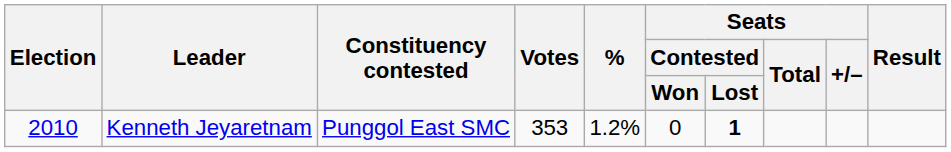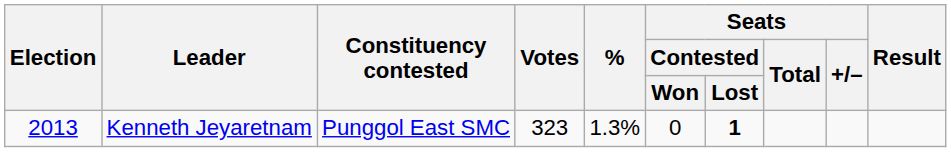 <table class=wikitable style="text-align: center;">
 <tr>
 <th rowspan=3>Election</th>
 <th rowspan=3>Leader</th>
 <th rowspan=3>Constituency<br>contested</th>
 <th rowspan=3>Votes</th>
 <th rowspan=3>%</th>
 <th colspan=4>Seats</th>
 <th rowspan=3>Result</th>
 </tr>
 <tr>
 <th colspan=2>Contested</th>
 <th rowspan=2>Total</th>
 <th rowspan=2>+/–</th>
 </tr>
 <tr>
 <th>Won</th>
 <th>Lost</th>
 </tr>
 <tr>
-<td><a href='#'>2010</a></td>
+<td><a href='#'>2013</a></td>
 <td><a href='#'>Kenneth Jeyaretnam</a></td>
 <td><a href='#'>Punggol East SMC</a></td>
-<td>353</td>
-<td>1.2%</td>
+<td>323</td>
+<td>1.3%</td>
 <td>0</td>
 <td><strong>1</strong></td>
 <td></td>
 <td></td>
 <td></td>
 </tr>
 </table>
